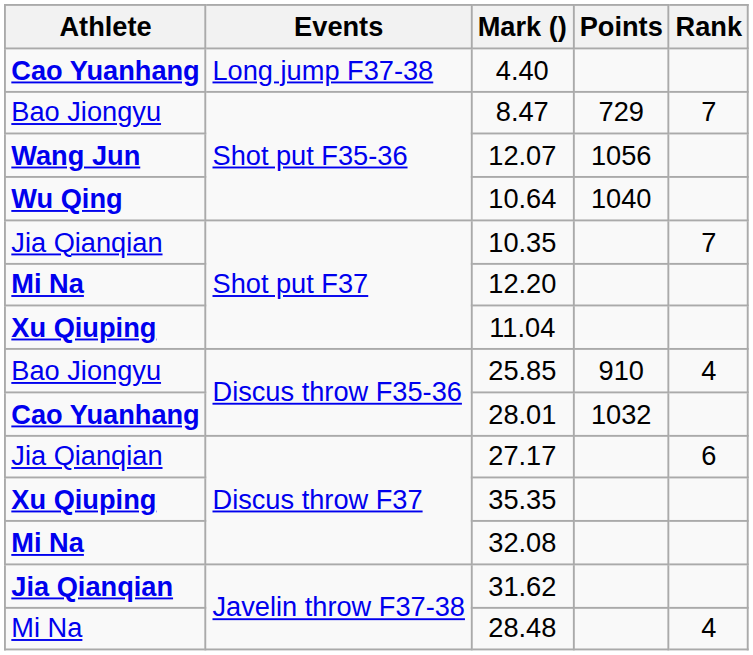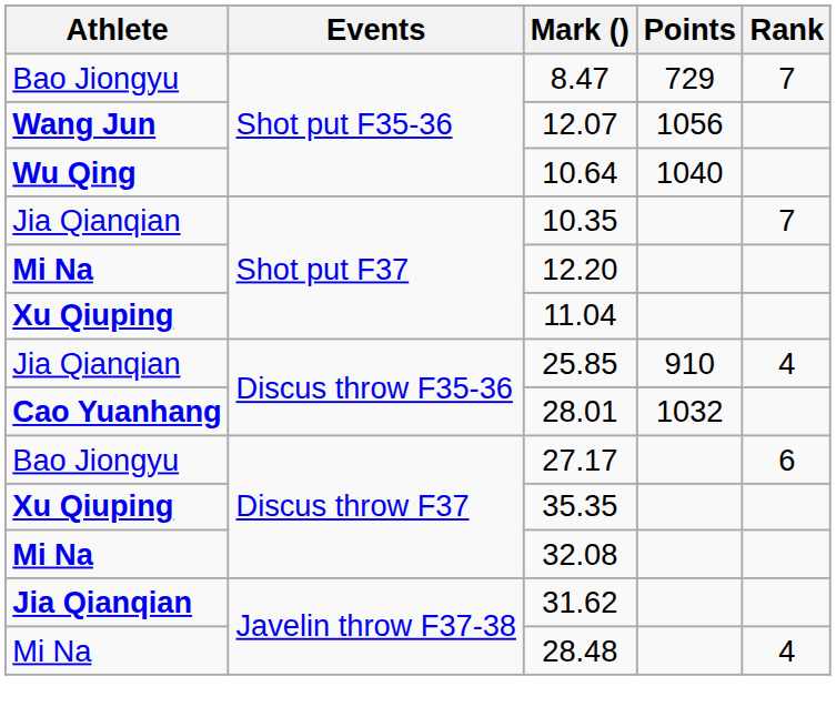 <table class=wikitable style="text-align: center; font-size:90%">
 <tr>
 <th>Athlete</th>
 <th>Events</th>
 <th>Mark ()</th>
 <th>Points</th>
 <th>Rank</th>
-</tr>
-<tr>
-<td align=left><strong><a href='#'>Cao Yuanhang</a></strong></td>
-<td align=left><a href='#'>Long jump F37-38</a></td>
-<td>4.40 </td>
-<td></td>
-<td></td>
 </tr>
 <tr>
 <td align=left><a href='#'>Bao Jiongyu</a></td>
 <td align=left rowspan=3><a href='#'>Shot put F35-36</a></td>
 <td>8.47</td>
 <td>729</td>
 <td>7</td>
 </tr>
 <tr>
 <td align=left><strong><a href='#'>Wang Jun</a></strong></td>
 <td>12.07 </td>
 <td>1056</td>
 <td></td>
 </tr>
 <tr>
 <td align=left><strong><a href='#'>Wu Qing</a></strong></td>
 <td>10.64 </td>
 <td>1040</td>
 <td></td>
 </tr>
 <tr>
 <td align=left><a href='#'>Jia Qianqian</a></td>
 <td align=left rowspan=3><a href='#'>Shot put F37</a></td>
 <td>10.35</td>
 <td></td>
 <td>7</td>
 </tr>
 <tr>
 <td align=left><strong><a href='#'>Mi Na</a></strong></td>
 <td>12.20 </td>
 <td></td>
 <td></td>
 </tr>
 <tr>
 <td align=left><strong><a href='#'>Xu Qiuping</a></strong></td>
 <td>11.04</td>
 <td></td>
 <td></td>
 </tr>
 <tr>
-<td align=left><a href='#'>Bao Jiongyu</a></td>
+<td align=left><a href='#'>Jia Qianqian</a></td>
 <td align=left rowspan=2><a href='#'>Discus throw F35-36</a></td>
 <td>25.85 </td>
 <td>910</td>
 <td>4</td>
 </tr>
 <tr>
 <td align=left><strong><a href='#'>Cao Yuanhang</a></strong></td>
 <td>28.01 </td>
 <td>1032</td>
 <td></td>
 </tr>
 <tr>
-<td align=left><a href='#'>Jia Qianqian</a></td>
+<td align=left><a href='#'>Bao Jiongyu</a></td>
 <td align=left rowspan=3><a href='#'>Discus throw F37</a></td>
 <td>27.17</td>
 <td></td>
 <td>6</td>
 </tr>
 <tr>
 <td align=left><strong><a href='#'>Xu Qiuping</a></strong></td>
 <td>35.35 </td>
 <td></td>
 <td></td>
 </tr>
 <tr>
 <td align=left><strong><a href='#'>Mi Na</a></strong></td>
 <td>32.08</td>
 <td></td>
 <td></td>
 </tr>
 <tr>
 <td align=left><strong><a href='#'>Jia Qianqian</a></strong></td>
 <td align=left rowspan=2><a href='#'>Javelin throw F37-38</a></td>
 <td>31.62 </td>
 <td></td>
 <td></td>
 </tr>
 <tr>
 <td align=left><a href='#'>Mi Na</a></td>
 <td>28.48</td>
 <td></td>
 <td>4</td>
 </tr>
 </table>
